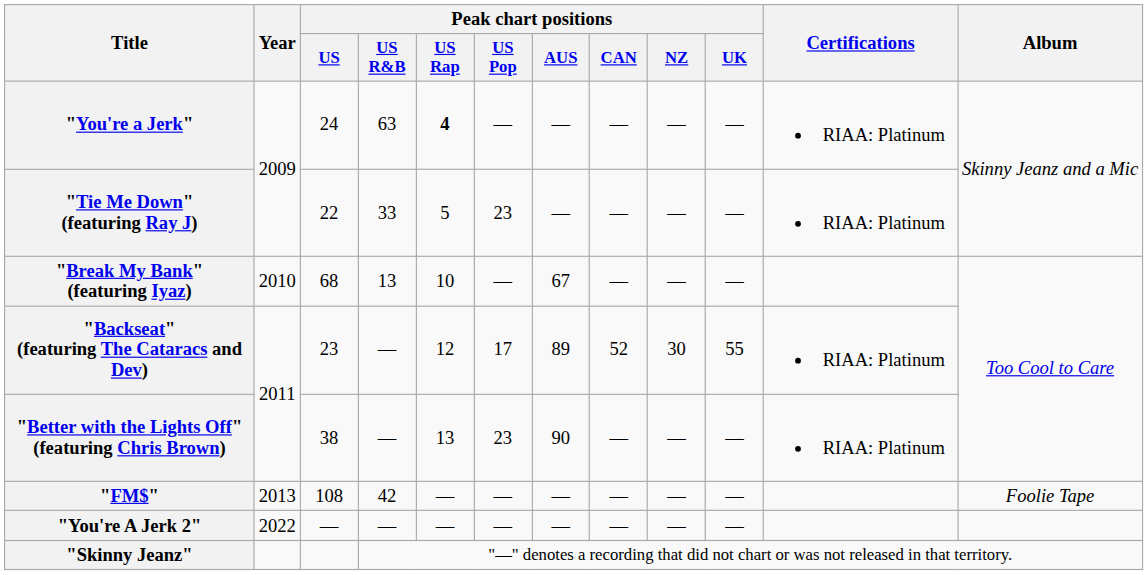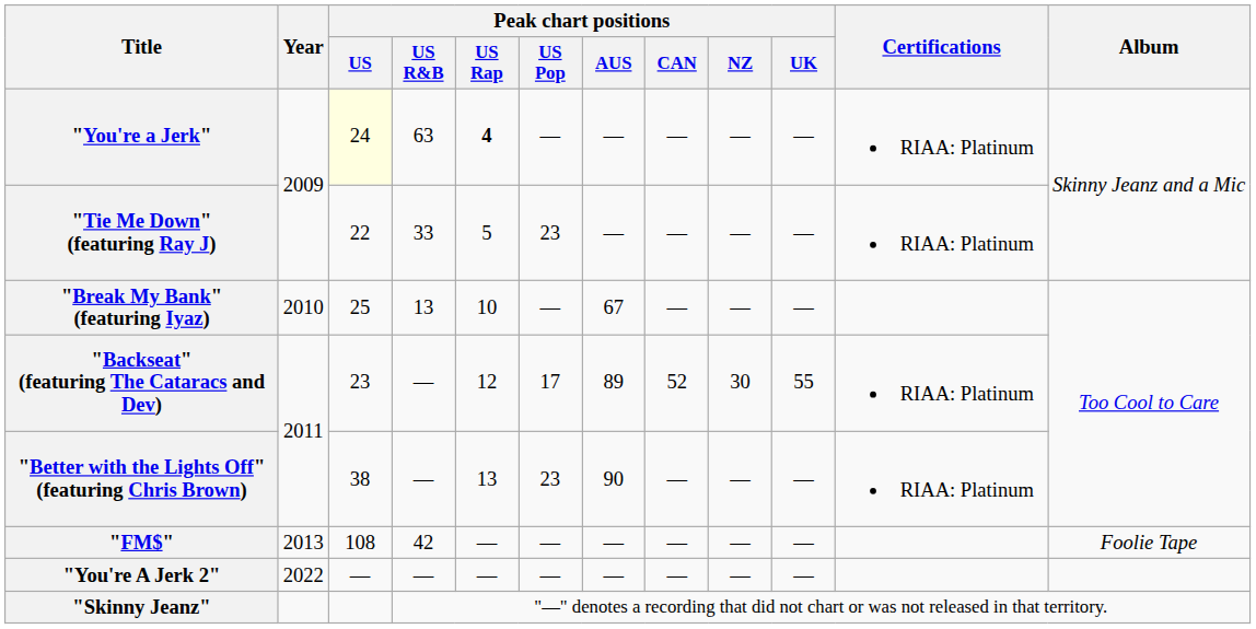 <table class="wikitable plainrowheaders" style="text-align:center;">
 <tr>
 <th scope="col" rowspan="2" style="width:13em;">Title</th>
 <th scope="col" rowspan="2">Year</th>
 <th scope="col" colspan="8">Peak chart positions</th>
 <th scope="col" rowspan="2" style="width:10em;"><a href='#'>Certifications</a></th>
 <th scope="col" rowspan="2">Album</th>
 </tr>
 <tr>
 <th scope="col" style="width:3em;font-size:90%;"><a href='#'>US</a><br></th>
 <th scope="col" style="width:3em;font-size:90%;"><a href='#'>US R&B</a><br></th>
 <th scope="col" style="width:3em;font-size:90%;"><a href='#'>US Rap</a><br></th>
 <th scope="col" style="width:3em;font-size:90%;"><a href='#'>US Pop</a><br></th>
 <th scope="col" style="width:3em;font-size:90%;"><a href='#'>AUS</a><br></th>
 <th scope="col" style="width:3em;font-size:90%;"><a href='#'>CAN</a><br></th>
 <th scope="col" style="width:3em;font-size:90%;"><a href='#'>NZ</a><br></th>
 <th scope="col" style="width:3em;font-size:90%;"><a href='#'>UK</a><br></th>
 </tr>
 <tr>
 <th scope="row">"<a href='#'>You're a Jerk</a>"</th>
 <td rowspan="2">2009</td>
-<td>24</td>
+<td style="background: lightyellow;">24</td>
 <td>63</td>
 <td><strong>4</strong></td>
 <td>—</td>
 <td>—</td>
 <td>—</td>
 <td>—</td>
 <td>—</td>
 <td><br><ul><li>RIAA: Platinum</li></ul></td>
 <td rowspan="2"><em>Skinny Jeanz and a Mic</em></td>
 </tr>
 <tr>
 <th scope="row">"<a href='#'>Tie Me Down</a>"<br><span>(featuring <a href='#'>Ray J</a>)</span></th>
 <td>22</td>
 <td>33</td>
 <td>5</td>
 <td>23</td>
 <td>—</td>
 <td>—</td>
 <td>—</td>
 <td>—</td>
 <td><br><ul><li>RIAA: Platinum</li></ul></td>
 </tr>
 <tr>
 <th scope="row">"<a href='#'>Break My Bank</a>" <br><span>(featuring <a href='#'>Iyaz</a>)</span></th>
 <td>2010</td>
-<td>68</td>
+<td>25</td>
 <td>13</td>
 <td>10</td>
 <td>—</td>
 <td>67</td>
 <td>—</td>
 <td>—</td>
 <td>—</td>
 <td></td>
 <td rowspan="3"><em><a href='#'>Too Cool to Care</a></em></td>
 </tr>
 <tr>
 <th scope="row">"<a href='#'>Backseat</a>" <br><span>(featuring <a href='#'>The Cataracs</a> and <a href='#'>Dev</a>)</span></th>
 <td rowspan="2">2011</td>
 <td>23</td>
 <td>—</td>
 <td>12</td>
 <td>17</td>
 <td>89</td>
 <td>52</td>
 <td>30</td>
 <td>55</td>
 <td><br><ul><li>RIAA: Platinum</li></ul></td>
 </tr>
 <tr>
 <th scope="row">"<a href='#'>Better with the Lights Off</a>" <br><span>(featuring <a href='#'>Chris Brown</a>)</span></th>
 <td>38</td>
 <td>—</td>
 <td>13</td>
 <td>23</td>
 <td>90</td>
 <td>—</td>
 <td>—</td>
 <td>—</td>
 <td><br><ul><li>RIAA: Platinum</li></ul></td>
 </tr>
 <tr>
 <th scope="row">"<a href='#'>FM$</a>"</th>
 <td>2013</td>
 <td>108</td>
 <td>42</td>
 <td>—</td>
 <td>—</td>
 <td>—</td>
 <td>—</td>
 <td>—</td>
 <td>—</td>
 <td></td>
 <td><em>Foolie Tape</em></td>
 </tr>
 <tr>
 <th scope="row">"You're A Jerk 2"</th>
 <td>2022</td>
 <td>—</td>
 <td>—</td>
 <td>—</td>
 <td>—</td>
 <td>—</td>
 <td>—</td>
 <td>—</td>
 <td>—</td>
 <td></td>
 <td></td>
 </tr>
 <tr>
 <th scope="row">"Skinny Jeanz"</th>
 <td></td>
 <td></td>
 <td colspan="14" style="font-size:90%">"—" denotes a recording that did not chart or was not released in that territory.</td>
 </tr>
 </table>
